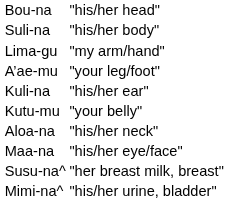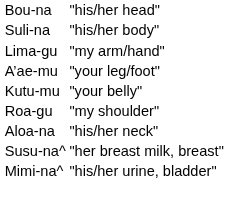 <table>
 <tr>
 <td>Bou-na</td>
 <td>"his/her head"</td>
 </tr>
 <tr>
 <td>Suli-na</td>
 <td>"his/her body"</td>
 </tr>
 <tr>
 <td>Lima-gu</td>
 <td>"my arm/hand"</td>
 </tr>
 <tr>
 <td>A’ae-mu</td>
 <td>"your leg/foot"</td>
 </tr>
 <tr>
-<td>Kuli-na</td>
-<td>"his/her ear"</td>
-</tr>
-<tr>
 <td>Kutu-mu</td>
 <td>"your belly"</td>
 </tr>
 <tr>
+<td>Roa-gu</td>
+<td>"my shoulder"</td>
+</tr>
+<tr>
 <td>Aloa-na</td>
 <td>"his/her neck"</td>
-</tr>
-<tr>
-<td>Maa-na</td>
-<td>"his/her eye/face"</td>
 </tr>
 <tr>
 <td>Susu-na^</td>
 <td>"her breast milk, breast"</td>
 </tr>
 <tr>
 <td>Mimi-na^</td>
 <td>"his/her urine, bladder"</td>
 </tr>
 <tr>
 </tr>
 </table>
